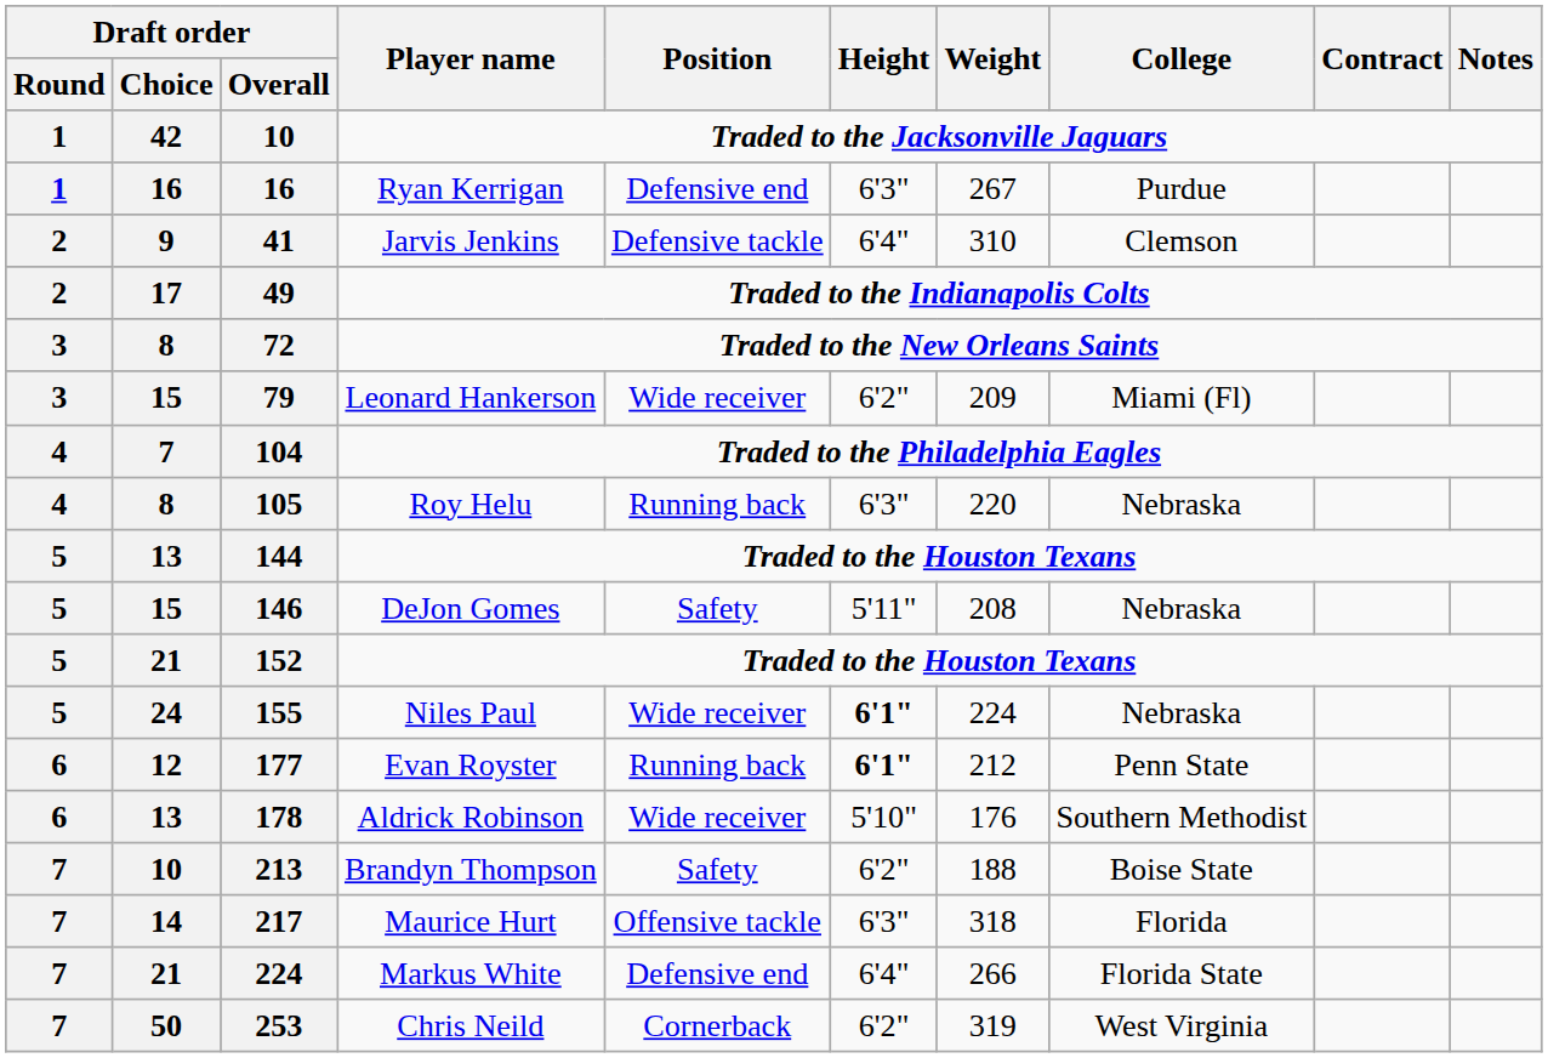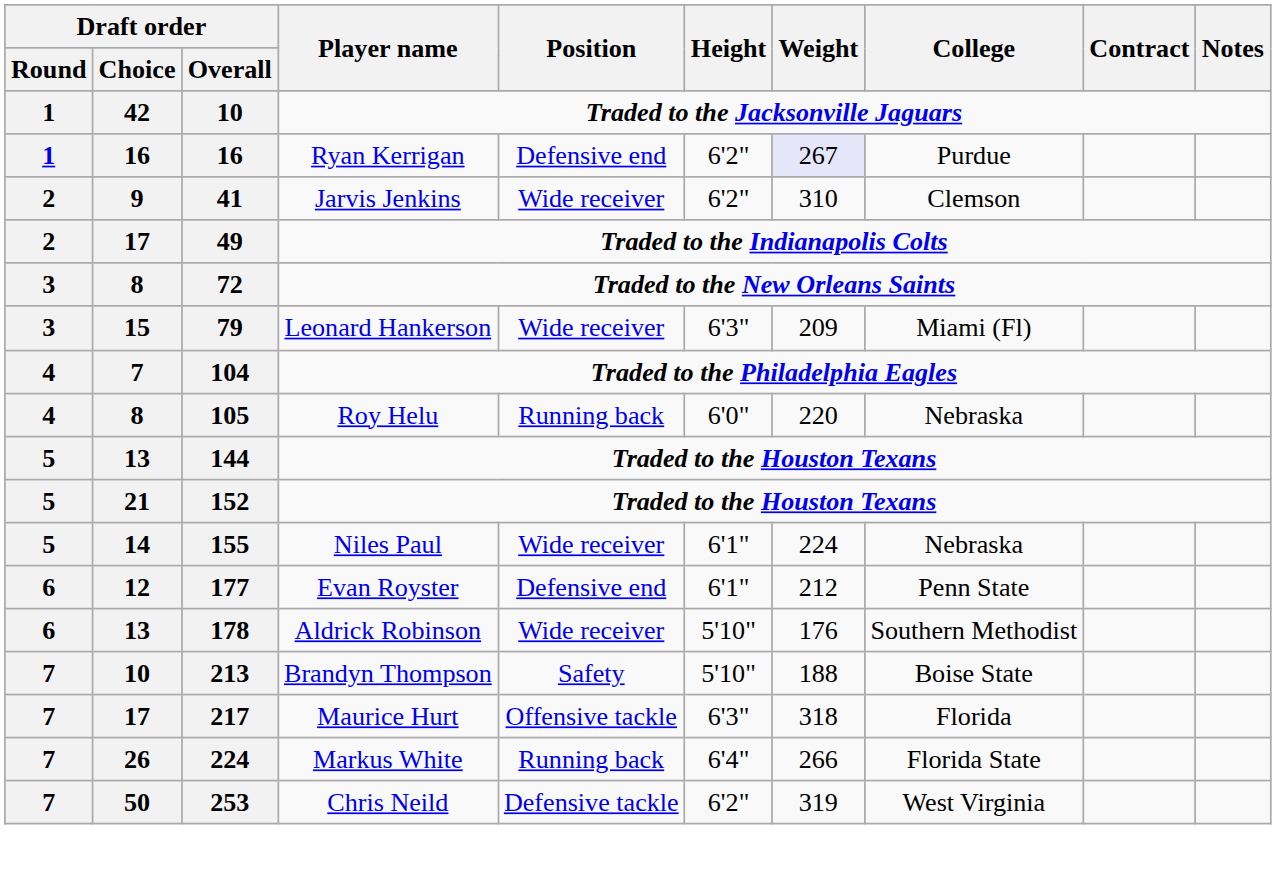 <table class="wikitable" style="font-size: 95%">
 <tr>
 <th colspan="3">Draft order</th>
 <th rowspan="2">Player name</th>
 <th rowspan="2">Position</th>
 <th rowspan="2">Height</th>
 <th rowspan="2">Weight</th>
 <th rowspan="2">College</th>
 <th rowspan="2">Contract</th>
 <th rowspan="2">Notes</th>
 </tr>
 <tr>
 <th>Round</th>
 <th>Choice</th>
 <th>Overall</th>
 </tr>
 <tr style="text-align:center;">
 <th><strong>1</strong></th>
 <th><strong>42</strong></th>
 <th><strong>10</strong></th>
 <td colspan="7"><strong><em>Traded to the <a href='#'>Jacksonville Jaguars</a></em></strong></td>
 </tr>
 <tr style="text-align:center;">
 <th><strong><a href='#'>1</a></strong></th>
 <th><strong>16</strong></th>
 <th><strong>16</strong></th>
 <td><a href='#'>Ryan Kerrigan</a></td>
 <td><a href='#'>Defensive end</a></td>
-<td>6'3"</td>
-<td>267</td>
+<td>6'2"</td>
+<td style="background: lavender;">267</td>
 <td>Purdue</td>
 <td></td>
 <td></td>
 </tr>
 <tr style="text-align:center;">
 <th><strong>2</strong></th>
 <th><strong>9</strong></th>
 <th><strong>41</strong></th>
 <td><a href='#'>Jarvis Jenkins</a></td>
-<td><a href='#'>Defensive tackle</a></td>
-<td>6'4"</td>
+<td><a href='#'>Wide receiver</a></td>
+<td>6'2"</td>
 <td>310</td>
 <td>Clemson</td>
 <td></td>
 <td></td>
 </tr>
 <tr style="text-align:center;">
 <th><strong>2</strong></th>
 <th><strong>17</strong></th>
 <th><strong>49</strong></th>
 <td colspan="7"><strong><em>Traded to the <a href='#'>Indianapolis Colts</a></em></strong></td>
 </tr>
 <tr style="text-align:center;">
 <th><strong>3</strong></th>
 <th><strong>8</strong></th>
 <th><strong>72</strong></th>
 <td colspan="7"><strong><em>Traded to the <a href='#'>New Orleans Saints</a></em></strong></td>
 </tr>
 <tr style="text-align:center;">
 <th><strong>3</strong></th>
 <th><strong>15</strong></th>
 <th><strong>79</strong></th>
 <td><a href='#'>Leonard Hankerson</a></td>
 <td><a href='#'>Wide receiver</a></td>
-<td>6'2"</td>
+<td>6'3"</td>
 <td>209</td>
 <td>Miami (Fl)</td>
 <td></td>
 <td></td>
 </tr>
 <tr style="text-align:center;">
 <th><strong>4</strong></th>
 <th><strong>7</strong></th>
 <th><strong>104</strong></th>
 <td colspan="7"><strong><em>Traded to the <a href='#'>Philadelphia Eagles</a></em></strong></td>
 </tr>
 <tr style="text-align:center;">
 <th><strong>4</strong></th>
 <th><strong>8</strong></th>
 <th><strong>105</strong></th>
 <td><a href='#'>Roy Helu</a></td>
 <td><a href='#'>Running back</a></td>
-<td>6'3"</td>
+<td>6'0"</td>
 <td>220</td>
 <td>Nebraska</td>
 <td></td>
 <td></td>
 </tr>
 <tr style="text-align:center;">
 <th><strong>5</strong></th>
 <th><strong>13</strong></th>
 <th><strong>144</strong></th>
 <td colspan="7"><strong><em>Traded to the <a href='#'>Houston Texans</a></em></strong></td>
 </tr>
 <tr style="text-align:center;">
 <th><strong>5</strong></th>
-<th><strong>15</strong></th>
-<th><strong>146</strong></th>
-<td><a href='#'>DeJon Gomes</a></td>
-<td><a href='#'>Safety</a></td>
-<td>5'11"</td>
-<td>208</td>
-<td>Nebraska</td>
-<td></td>
-<td></td>
-</tr>
-<tr style="text-align:center;">
-<th><strong>5</strong></th>
 <th><strong>21</strong></th>
 <th><strong>152</strong></th>
 <td colspan="7"><strong><em>Traded to the <a href='#'>Houston Texans</a></em></strong></td>
 </tr>
 <tr style="text-align:center;">
 <th><strong>5</strong></th>
-<th><strong>24</strong></th>
+<th><strong>14</strong></th>
 <th><strong>155</strong></th>
 <td><a href='#'>Niles Paul</a></td>
 <td><a href='#'>Wide receiver</a></td>
-<td><strong>6'1"</strong></td>
+<td>6'1"</td>
 <td>224</td>
 <td>Nebraska</td>
 <td></td>
 <td></td>
 </tr>
 <tr style="text-align:center;">
 <th><strong>6</strong></th>
 <th><strong>12</strong></th>
 <th><strong>177</strong></th>
 <td><a href='#'>Evan Royster</a></td>
-<td><a href='#'>Running back</a></td>
-<td><strong>6'1"</strong></td>
+<td><a href='#'>Defensive end</a></td>
+<td>6'1"</td>
 <td>212</td>
 <td>Penn State</td>
 <td></td>
 <td></td>
 </tr>
 <tr style="text-align:center;">
 <th><strong>6</strong></th>
 <th><strong>13</strong></th>
 <th><strong>178</strong></th>
 <td><a href='#'>Aldrick Robinson</a></td>
 <td><a href='#'>Wide receiver</a></td>
 <td>5'10"</td>
 <td>176</td>
 <td>Southern Methodist</td>
 <td></td>
 <td></td>
 </tr>
 <tr style="text-align:center;">
 <th><strong>7</strong></th>
 <th><strong>10</strong></th>
 <th><strong>213</strong></th>
 <td><a href='#'>Brandyn Thompson</a></td>
 <td><a href='#'>Safety</a></td>
-<td>6'2"</td>
+<td>5'10"</td>
 <td>188</td>
 <td>Boise State</td>
 <td></td>
 <td></td>
 </tr>
 <tr style="text-align:center;">
 <th><strong>7</strong></th>
-<th><strong>14</strong></th>
+<th><strong>17</strong></th>
 <th><strong>217</strong></th>
 <td><a href='#'>Maurice Hurt</a></td>
 <td><a href='#'>Offensive tackle</a></td>
 <td>6'3"</td>
 <td>318</td>
 <td>Florida</td>
 <td></td>
 <td></td>
 </tr>
 <tr style="text-align:center;">
 <th><strong>7</strong></th>
-<th><strong>21</strong></th>
+<th><strong>26</strong></th>
 <th><strong>224</strong></th>
 <td><a href='#'>Markus White</a></td>
-<td><a href='#'>Defensive end</a></td>
+<td><a href='#'>Running back</a></td>
 <td>6'4"</td>
 <td>266</td>
 <td>Florida State</td>
 <td></td>
 <td></td>
 </tr>
 <tr style="text-align:center;">
 <th><strong>7</strong></th>
 <th><strong>50</strong></th>
 <th><strong>253</strong></th>
 <td><a href='#'>Chris Neild</a></td>
-<td><a href='#'>Cornerback</a></td>
+<td><a href='#'>Defensive tackle</a></td>
 <td>6'2"</td>
 <td>319</td>
 <td>West Virginia</td>
 <td></td>
 <td></td>
 </tr>
 </table>
